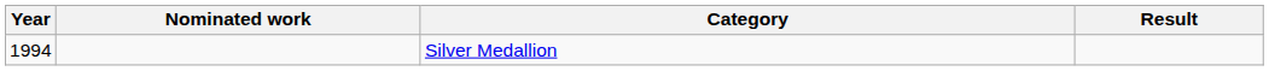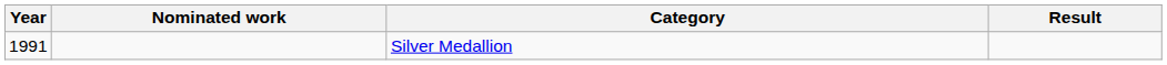 <table class=wikitable>
 <tr>
 <th width=4%>Year</th>
 <th width=29%>Nominated work</th>
 <th width=52%>Category</th>
 <th width=15%>Result</th>
 </tr>
 <tr>
-<td align=center>1994</td>
+<td align=center>1991</td>
 <td></td>
 <td><a href='#'>Silver Medallion</a></td>
 <td></td>
 </tr>
 </table>
